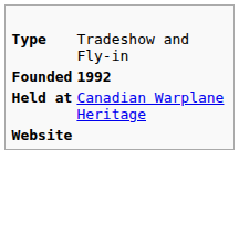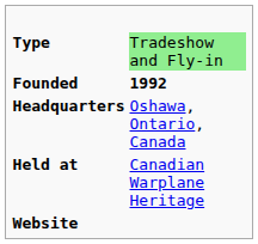 <table class="infobox" style="width:16em;">
 <tr>
 <td colspan=2 style="text-align:left; font-size:smaller;"><br></td>
 </tr>
 <tr>
 <td><strong>Type</strong></td>
-<td>Tradeshow and Fly-in</td>
+<td style="background: lightgreen;">Tradeshow and Fly-in</td>
 </tr>
 <tr>
 <td><strong>Founded</strong></td>
 <td><strong>1992</strong></td>
+</tr>
+<tr>
+<td><strong>Headquarters</strong></td>
+<td><a href='#'>Oshawa</a>, <a href='#'>Ontario</a>, <a href='#'>Canada</a></td>
 </tr>
 <tr>
 <td><strong>Held at</strong></td>
 <td><a href='#'>Canadian Warplane Heritage</a></td>
 </tr>
 <tr>
 <td><strong>Website</strong></td>
 <td></td>
 </tr>
 </table>
